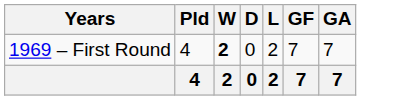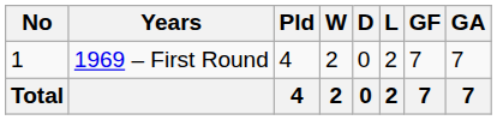 <table class = "wikitable">
 <tr>
+<th>No</th>
 <th>Years</th>
 <th>Pld</th>
 <th>W</th>
 <th>D</th>
 <th>L</th>
 <th>GF</th>
 <th>GA</th>
 </tr>
 <tr>
+<td>1</td>
 <td><a href='#'>1969</a> – First Round</td>
 <td>4</td>
-<td><strong>2</strong></td>
+<td>2</td>
 <td>0</td>
 <td>2</td>
 <td>7</td>
 <td>7</td>
 </tr>
 <tr>
+<th>Total</th>
 <th></th>
 <th>4</th>
 <th>2</th>
 <th>0</th>
 <th>2</th>
 <th>7</th>
 <th>7</th>
 </tr>
 </table>
